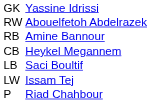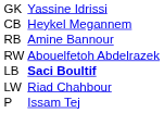 <table border="0" cellpadding="0">
 <tr>
 <td>GK</td>
 <td align=right></td>
 <td><a href='#'>Yassine Idrissi</a></td>
 </tr>
 <tr>
-<td>RW</td>
+<td>CB</td>
 <td align=right></td>
-<td><a href='#'>Abouelfetoh Abdelrazek</a></td>
+<td><a href='#'>Heykel Megannem</a></td>
 </tr>
 <tr>
 <td>RB</td>
 <td align=right></td>
 <td><a href='#'>Amine Bannour</a></td>
 </tr>
 <tr>
-<td>CB</td>
+<td>RW</td>
 <td align=right></td>
-<td><a href='#'>Heykel Megannem</a></td>
+<td><a href='#'>Abouelfetoh Abdelrazek</a></td>
 </tr>
 <tr>
 <td>LB</td>
 <td align=right></td>
-<td><a href='#'>Saci Boultif</a></td>
+<td><strong><a href='#'>Saci Boultif</a></strong></td>
 </tr>
 <tr>
 <td>LW</td>
 <td align=right></td>
-<td><a href='#'>Issam Tej</a></td>
+<td><a href='#'>Riad Chahbour</a></td>
 </tr>
 <tr>
 <td>P</td>
 <td align=right></td>
-<td><a href='#'>Riad Chahbour</a></td>
+<td><a href='#'>Issam Tej</a></td>
 </tr>
 </table>
